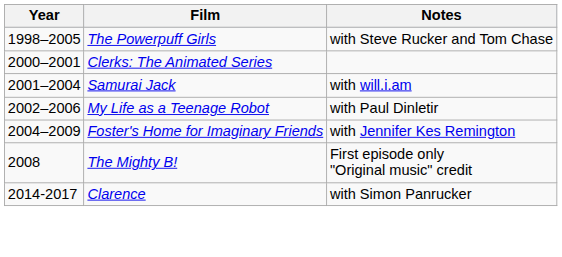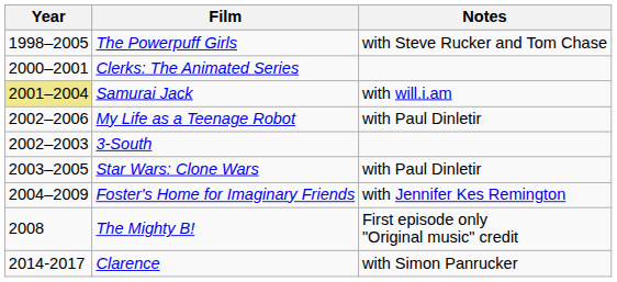 <table class="wikitable">
 <tr style="background:#b0c4de; text-align:center;">
 <th>Year</th>
 <th>Film</th>
 <th>Notes</th>
 </tr>
 <tr>
 <td>1998–2005</td>
 <td><em><a href='#'>The Powerpuff Girls</a></em></td>
 <td>with Steve Rucker and Tom Chase</td>
 </tr>
 <tr>
 <td>2000–2001</td>
 <td><em><a href='#'>Clerks: The Animated Series</a></em></td>
 <td></td>
 </tr>
 <tr>
-<td>2001–2004</td>
+<td style="background: khaki;">2001–2004</td>
 <td><em><a href='#'>Samurai Jack</a></em></td>
 <td>with <a href='#'>will.i.am</a></td>
 </tr>
 <tr>
 <td>2002–2006</td>
 <td><em><a href='#'>My Life as a Teenage Robot</a></em></td>
+<td>with Paul Dinletir</td>
+</tr>
+<tr>
+<td>2002–2003</td>
+<td><em><a href='#'>3-South</a></em></td>
+<td></td>
+</tr>
+<tr>
+<td>2003–2005</td>
+<td><em><a href='#'>Star Wars: Clone Wars</a></em></td>
 <td>with Paul Dinletir</td>
 </tr>
 <tr>
 <td>2004–2009</td>
 <td><em><a href='#'>Foster's Home for Imaginary Friends</a></em></td>
 <td>with <a href='#'>Jennifer Kes Remington</a></td>
 </tr>
 <tr>
 <td>2008</td>
 <td><em><a href='#'>The Mighty B!</a></em></td>
 <td>First episode only<br>"Original music" credit</td>
 </tr>
 <tr>
 <td>2014-2017</td>
 <td><em><a href='#'>Clarence</a></em></td>
 <td>with Simon Panrucker</td>
 </tr>
 </table>
